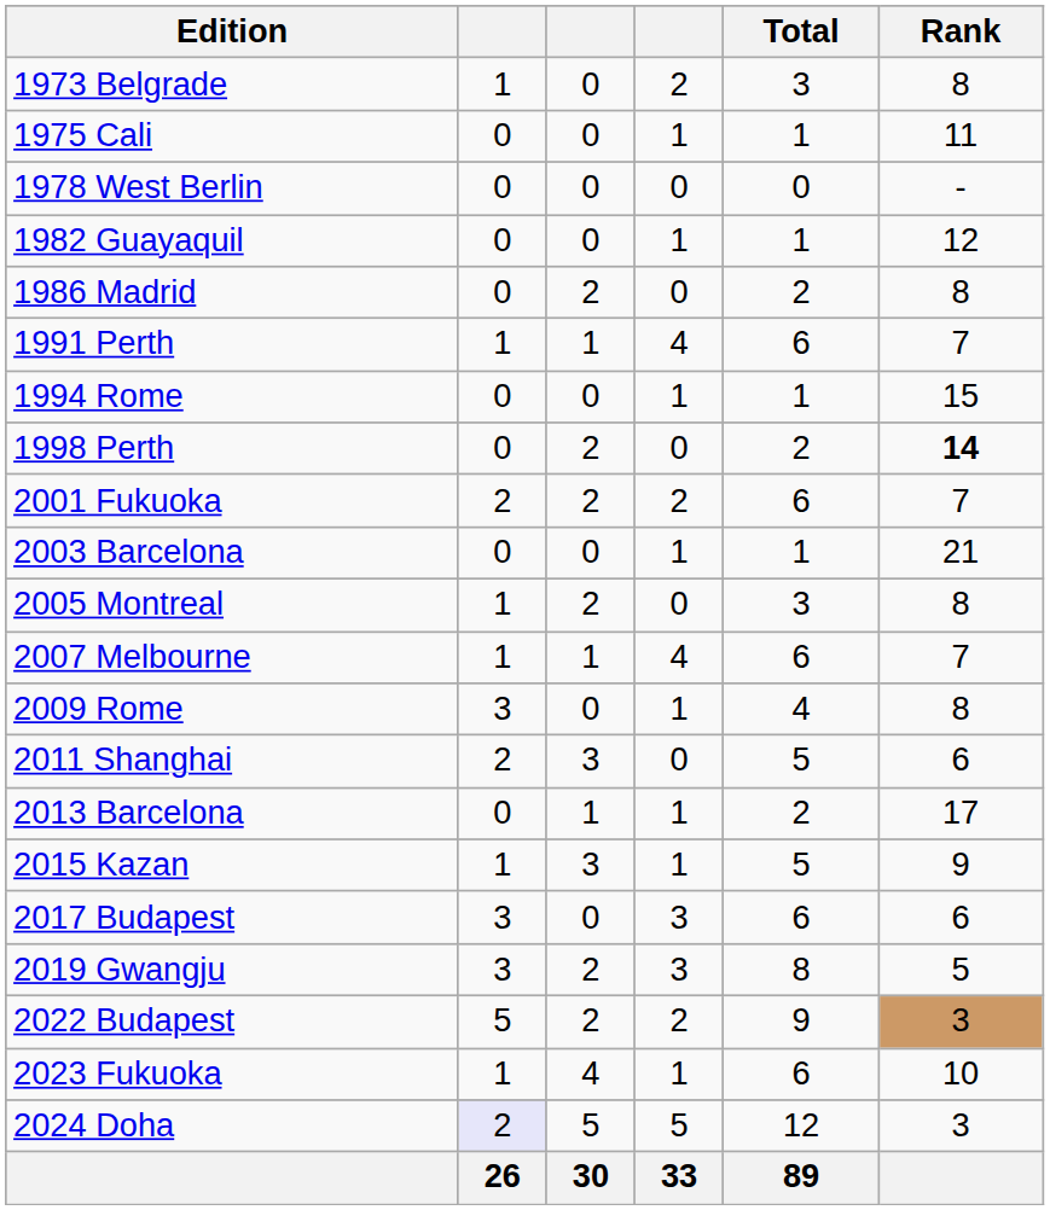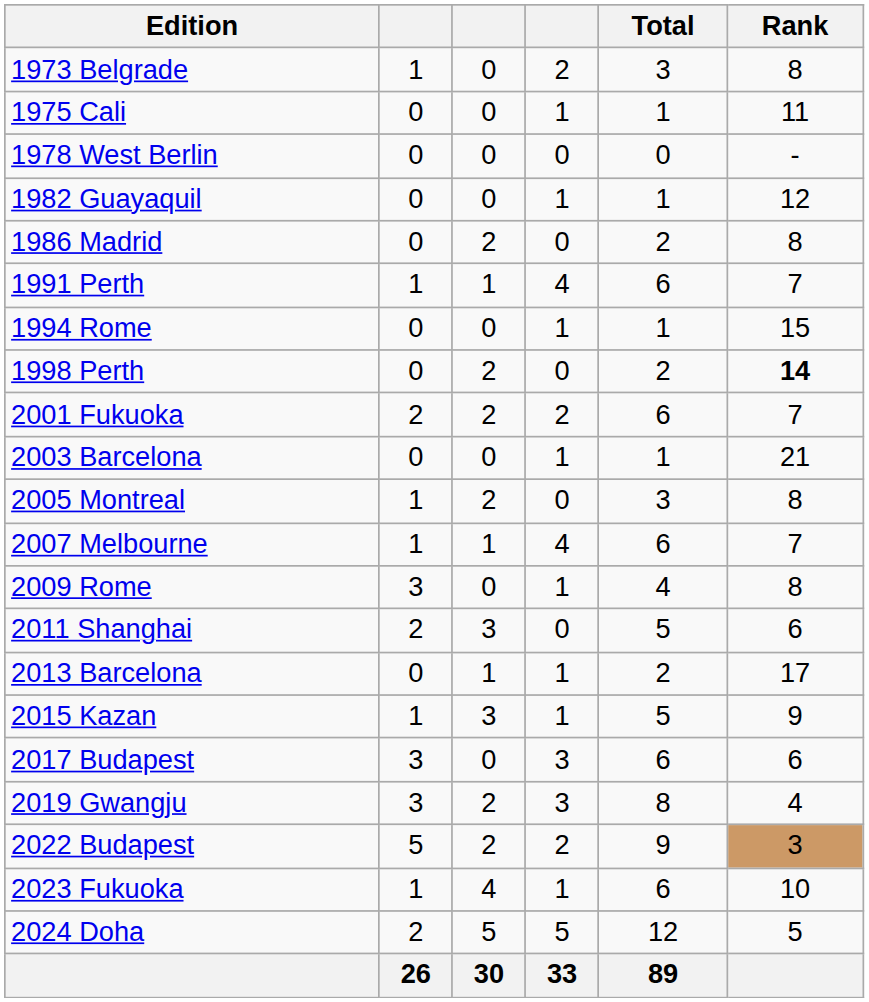 <table class="wikitable" width=40% style="font-size:100%; text-align:center;">
 <tr>
 <th>Edition</th>
 <th></th>
 <th></th>
 <th></th>
 <th>Total</th>
 <th>Rank</th>
 </tr>
 <tr>
 <td align=left> <a href='#'>1973 Belgrade</a></td>
 <td>1</td>
 <td>0</td>
 <td>2</td>
 <td>3</td>
 <td>8</td>
 </tr>
 <tr>
 <td align=left> <a href='#'>1975 Cali</a></td>
 <td>0</td>
 <td>0</td>
 <td>1</td>
 <td>1</td>
 <td>11</td>
 </tr>
 <tr>
 <td align=left> <a href='#'>1978 West Berlin</a></td>
 <td>0</td>
 <td>0</td>
 <td>0</td>
 <td>0</td>
 <td>-</td>
 </tr>
 <tr>
 <td align=left> <a href='#'>1982 Guayaquil</a></td>
 <td>0</td>
 <td>0</td>
 <td>1</td>
 <td>1</td>
 <td>12</td>
 </tr>
 <tr>
 <td align=left> <a href='#'>1986 Madrid</a></td>
 <td>0</td>
 <td>2</td>
 <td>0</td>
 <td>2</td>
 <td>8</td>
 </tr>
 <tr>
 <td align=left> <a href='#'>1991 Perth</a></td>
 <td>1</td>
 <td>1</td>
 <td>4</td>
 <td>6</td>
 <td>7</td>
 </tr>
 <tr>
 <td align=left> <a href='#'>1994 Rome</a></td>
 <td>0</td>
 <td>0</td>
 <td>1</td>
 <td>1</td>
 <td>15</td>
 </tr>
 <tr>
 <td align=left> <a href='#'>1998 Perth</a></td>
 <td>0</td>
 <td>2</td>
 <td>0</td>
 <td>2</td>
 <td><strong>14</strong></td>
 </tr>
 <tr>
 <td align=left> <a href='#'>2001 Fukuoka</a></td>
 <td>2</td>
 <td>2</td>
 <td>2</td>
 <td>6</td>
 <td>7</td>
 </tr>
 <tr>
 <td align=left> <a href='#'>2003 Barcelona</a></td>
 <td>0</td>
 <td>0</td>
 <td>1</td>
 <td>1</td>
 <td>21</td>
 </tr>
 <tr>
 <td align=left> <a href='#'>2005 Montreal</a></td>
 <td>1</td>
 <td>2</td>
 <td>0</td>
 <td>3</td>
 <td>8</td>
 </tr>
 <tr>
 <td align=left> <a href='#'>2007 Melbourne</a></td>
 <td>1</td>
 <td>1</td>
 <td>4</td>
 <td>6</td>
 <td>7</td>
 </tr>
 <tr>
 <td align=left> <a href='#'>2009 Rome</a></td>
 <td>3</td>
 <td>0</td>
 <td>1</td>
 <td>4</td>
 <td>8</td>
 </tr>
 <tr>
 <td align=left> <a href='#'>2011 Shanghai</a></td>
 <td>2</td>
 <td>3</td>
 <td>0</td>
 <td>5</td>
 <td>6</td>
 </tr>
 <tr>
 <td align=left> <a href='#'>2013 Barcelona</a></td>
 <td>0</td>
 <td>1</td>
 <td>1</td>
 <td>2</td>
 <td>17</td>
 </tr>
 <tr>
 <td align=left> <a href='#'>2015 Kazan</a></td>
 <td>1</td>
 <td>3</td>
 <td>1</td>
 <td>5</td>
 <td>9</td>
 </tr>
 <tr>
 <td align=left> <a href='#'>2017 Budapest</a></td>
 <td>3</td>
 <td>0</td>
 <td>3</td>
 <td>6</td>
 <td>6</td>
 </tr>
 <tr>
 <td align=left> <a href='#'>2019 Gwangju</a></td>
 <td>3</td>
 <td>2</td>
 <td>3</td>
 <td>8</td>
-<td>5</td>
+<td>4</td>
 </tr>
 <tr>
 <td align=left> <a href='#'>2022 Budapest</a></td>
 <td>5</td>
 <td>2</td>
 <td>2</td>
 <td>9</td>
 <td bgcolor=cc9966>3</td>
 </tr>
 <tr>
 <td align=left> <a href='#'>2023 Fukuoka</a></td>
 <td>1</td>
 <td>4</td>
 <td>1</td>
 <td>6</td>
 <td>10</td>
 </tr>
 <tr>
 <td align=left> <a href='#'>2024 Doha</a></td>
-<td style="background: lavender;">2</td>
+<td>2</td>
 <td>5</td>
 <td>5</td>
 <td>12</td>
-<td>3</td>
+<td>5</td>
 </tr>
 <tr>
 <th></th>
 <th>26</th>
 <th>30</th>
 <th>33</th>
 <th>89</th>
 <th></th>
 </tr>
 </table>
